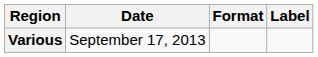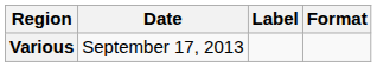 <table class="wikitable plainrowheaders">
 <tr>
 <th scope="col">Region</th>
 <th scope="col">Date</th>
+<th scope="col">Label</th>
 <th scope="col">Format</th>
-<th scope="col">Label</th>
 </tr>
 <tr>
 <th scope="row">Various</th>
 <td>September 17, 2013</td>
+<td scope="row"></td>
 <td></td>
-<td scope="row"></td>
 </tr>
 </table>
